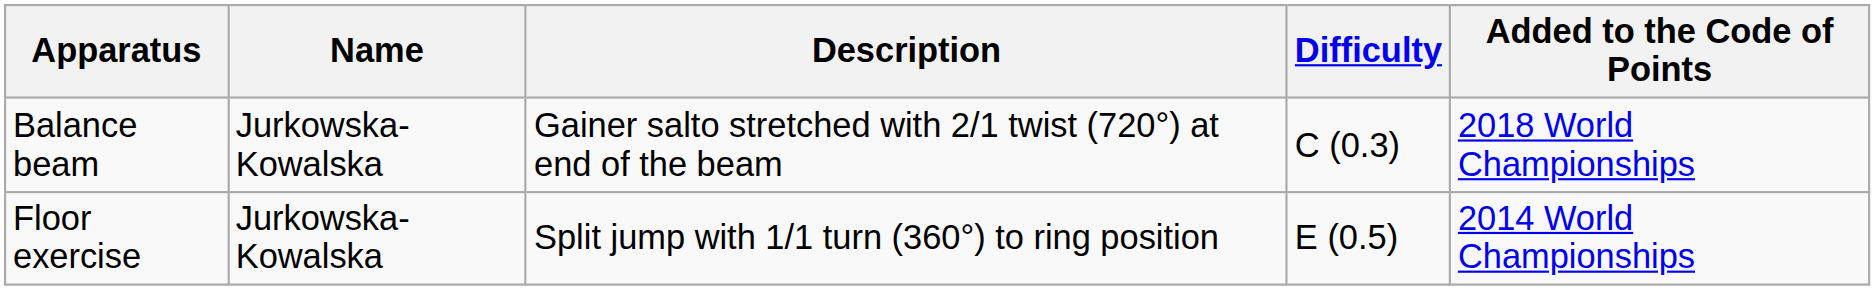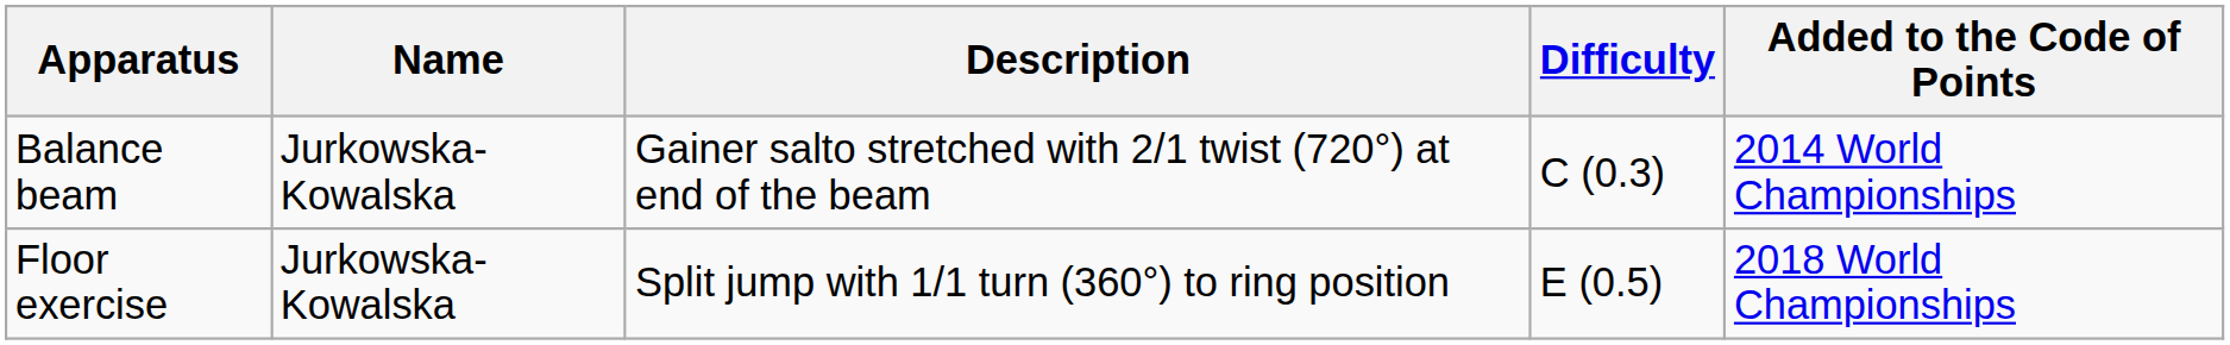 <table class="wikitable">
 <tr>
 <th>Apparatus</th>
 <th>Name</th>
 <th>Description</th>
 <th><a href='#'>Difficulty</a></th>
 <th>Added to the Code of Points</th>
 </tr>
 <tr>
 <td>Balance beam</td>
 <td>Jurkowska-Kowalska</td>
 <td>Gainer salto stretched with 2/1 twist (720°) at end of the beam</td>
 <td>C (0.3)</td>
-<td><a href='#'>2018 World Championships</a></td>
+<td><a href='#'>2014 World Championships</a></td>
 </tr>
 <tr>
 <td>Floor exercise</td>
 <td>Jurkowska-Kowalska</td>
 <td>Split jump with 1/1 turn (360°) to ring position</td>
 <td>E (0.5)</td>
-<td><a href='#'>2014 World Championships</a></td>
+<td><a href='#'>2018 World Championships</a></td>
 </tr>
 </table>
